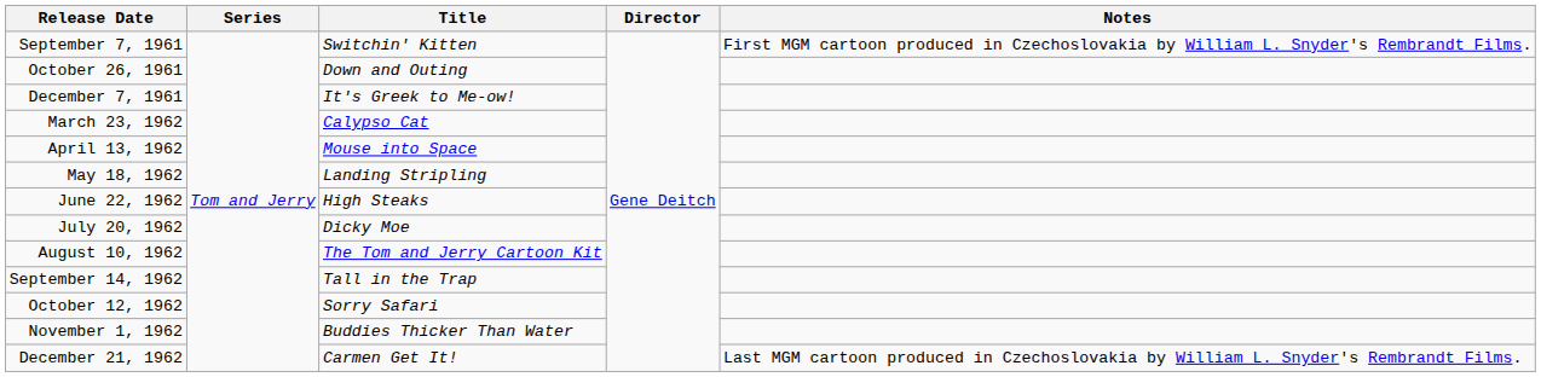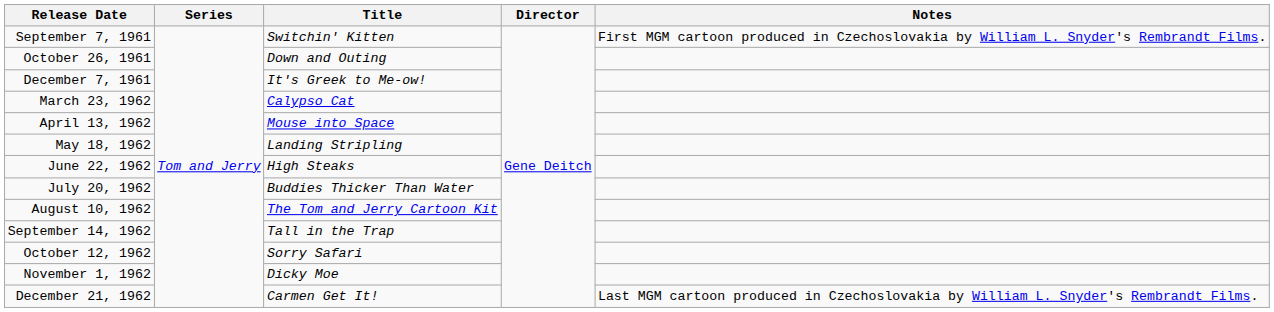 <table class="wikitable sortable">
 <tr>
 <th>Release Date</th>
 <th>Series</th>
 <th>Title</th>
 <th>Director</th>
 <th>Notes</th>
 </tr>
 <tr>
 <td style="text-align: right">September 7, 1961</td>
 <td rowspan="13"><em><a href='#'>Tom and Jerry</a></em></td>
 <td><em>Switchin' Kitten</em></td>
 <td rowspan="13"><a href='#'>Gene Deitch</a></td>
 <td>First MGM cartoon produced in Czechoslovakia by <a href='#'>William L. Snyder</a>'s <a href='#'>Rembrandt Films</a>.</td>
 </tr>
 <tr>
 <td style="text-align: right">October 26, 1961</td>
 <td><em>Down and Outing</em></td>
 <td></td>
 </tr>
 <tr>
 <td style="text-align: right">December 7, 1961</td>
 <td><em>It's Greek to Me-ow!</em></td>
 <td></td>
 </tr>
 <tr>
 <td style="text-align: right">March 23, 1962</td>
 <td><em><a href='#'>Calypso Cat</a></em></td>
 <td></td>
 </tr>
 <tr>
 <td style="text-align: right">April 13, 1962</td>
 <td><em><a href='#'>Mouse into Space</a></em></td>
 <td></td>
 </tr>
 <tr>
 <td style="text-align: right">May 18, 1962</td>
 <td><em>Landing Stripling</em></td>
 <td></td>
 </tr>
 <tr>
 <td style="text-align: right">June 22, 1962</td>
 <td><em>High Steaks</em></td>
 <td></td>
 </tr>
 <tr>
 <td style="text-align: right">July 20, 1962</td>
-<td><em>Dicky Moe</em></td>
+<td><em>Buddies Thicker Than Water</em></td>
 <td></td>
 </tr>
 <tr>
 <td style="text-align: right">August 10, 1962</td>
 <td><em><a href='#'>The Tom and Jerry Cartoon Kit</a></em></td>
 <td></td>
 </tr>
 <tr>
 <td style="text-align: right">September 14, 1962</td>
 <td><em>Tall in the Trap</em></td>
 <td></td>
 </tr>
 <tr>
 <td style="text-align: right">October 12, 1962</td>
 <td><em>Sorry Safari</em></td>
 <td></td>
 </tr>
 <tr>
 <td style="text-align: right">November 1, 1962</td>
-<td><em>Buddies Thicker Than Water</em></td>
+<td><em>Dicky Moe</em></td>
 <td></td>
 </tr>
 <tr>
 <td style="text-align: right">December 21, 1962</td>
 <td><em>Carmen Get It!</em></td>
 <td>Last MGM cartoon produced in Czechoslovakia by <a href='#'>William L. Snyder</a>'s <a href='#'>Rembrandt Films</a>.</td>
 </tr>
 </table>
